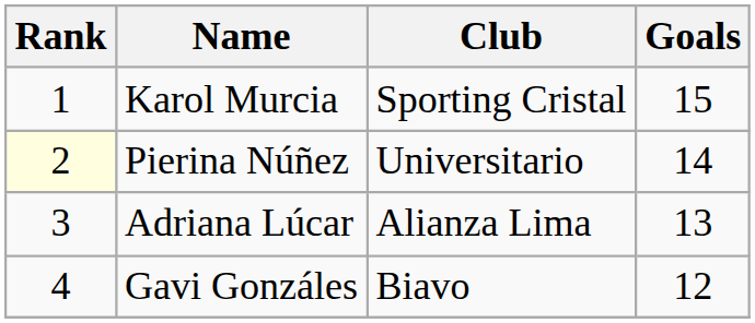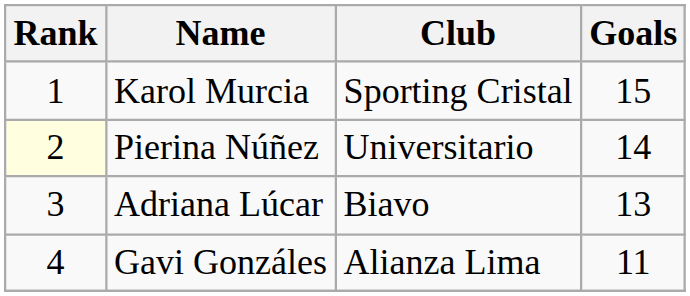 <table class="wikitable" border="1">
 <tr>
 <th>Rank</th>
 <th>Name</th>
 <th>Club</th>
 <th>Goals</th>
 </tr>
 <tr>
 <td align=center>1</td>
 <td> Karol Murcia</td>
 <td>Sporting Cristal</td>
 <td align=center>15</td>
 </tr>
 <tr>
 <td align=center style="background: lightyellow;">2</td>
 <td> Pierina Núñez</td>
 <td>Universitario</td>
 <td align=center>14</td>
 </tr>
 <tr>
 <td align=center>3</td>
 <td> Adriana Lúcar</td>
-<td>Alianza Lima</td>
+<td>Biavo</td>
 <td align=center>13</td>
 </tr>
 <tr>
 <td align=center>4</td>
 <td> Gavi Gonzáles</td>
-<td>Biavo</td>
-<td align=center>12</td>
+<td>Alianza Lima</td>
+<td align=center>11</td>
 </tr>
 <tr>
 </tr>
 </table>
